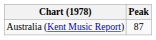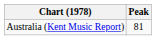 <table class="wikitable">
 <tr>
 <th>Chart (1978)</th>
 <th>Peak</th>
 </tr>
 <tr>
 <td>Australia (<a href='#'>Kent Music Report</a>)</td>
-<td align="center">87</td>
+<td align="center">81</td>
 </tr>
 </table>
